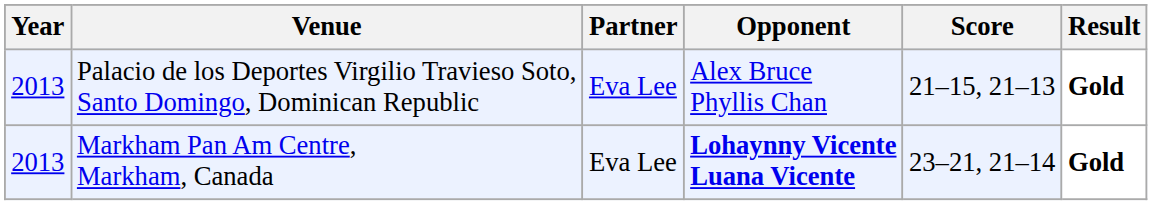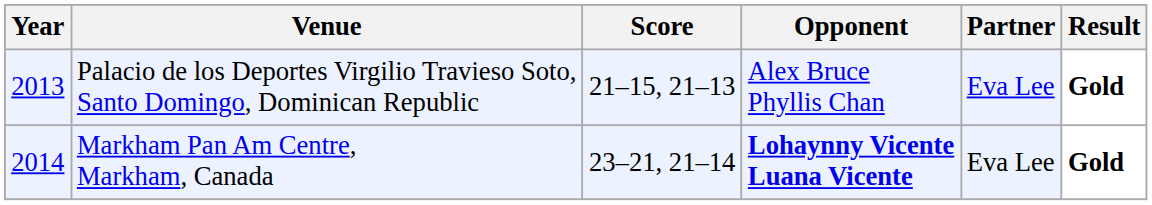 <table class="sortable wikitable" style="font-size: 90%;">
 <tr>
 <th>Year</th>
 <th>Venue</th>
+<th>Score</th>
+<th>Opponent</th>
 <th>Partner</th>
-<th>Opponent</th>
-<th>Score</th>
 <th>Result</th>
 </tr>
 <tr style="background:#ECF2FF">
 <td align="center"><a href='#'>2013</a></td>
 <td align="left">Palacio de los Deportes Virgilio Travieso Soto,<br><a href='#'>Santo Domingo</a>, Dominican Republic</td>
+<td align="left">21–15, 21–13</td>
+<td align="left"> <a href='#'>Alex Bruce</a><br> <a href='#'>Phyllis Chan</a></td>
 <td align="left"> <a href='#'>Eva Lee</a></td>
-<td align="left"> <a href='#'>Alex Bruce</a><br> <a href='#'>Phyllis Chan</a></td>
-<td align="left">21–15, 21–13</td>
 <td style="text-align:left; background:white"> <strong>Gold</strong></td>
 </tr>
 <tr style="background:#ECF2FF">
-<td align="center"><a href='#'>2013</a></td>
+<td align="center"><a href='#'>2014</a></td>
 <td align="left"><a href='#'>Markham Pan Am Centre</a>,<br><a href='#'>Markham</a>, Canada</td>
+<td align="left">23–21, 21–14</td>
+<td align="left"><strong> <a href='#'>Lohaynny Vicente</a><br> <a href='#'>Luana Vicente</a></strong></td>
 <td align="left"> Eva Lee</td>
-<td align="left"><strong> <a href='#'>Lohaynny Vicente</a><br> <a href='#'>Luana Vicente</a></strong></td>
-<td align="left">23–21, 21–14</td>
 <td style="text-align:left; background:white"> <strong>Gold</strong></td>
 </tr>
 </table>
